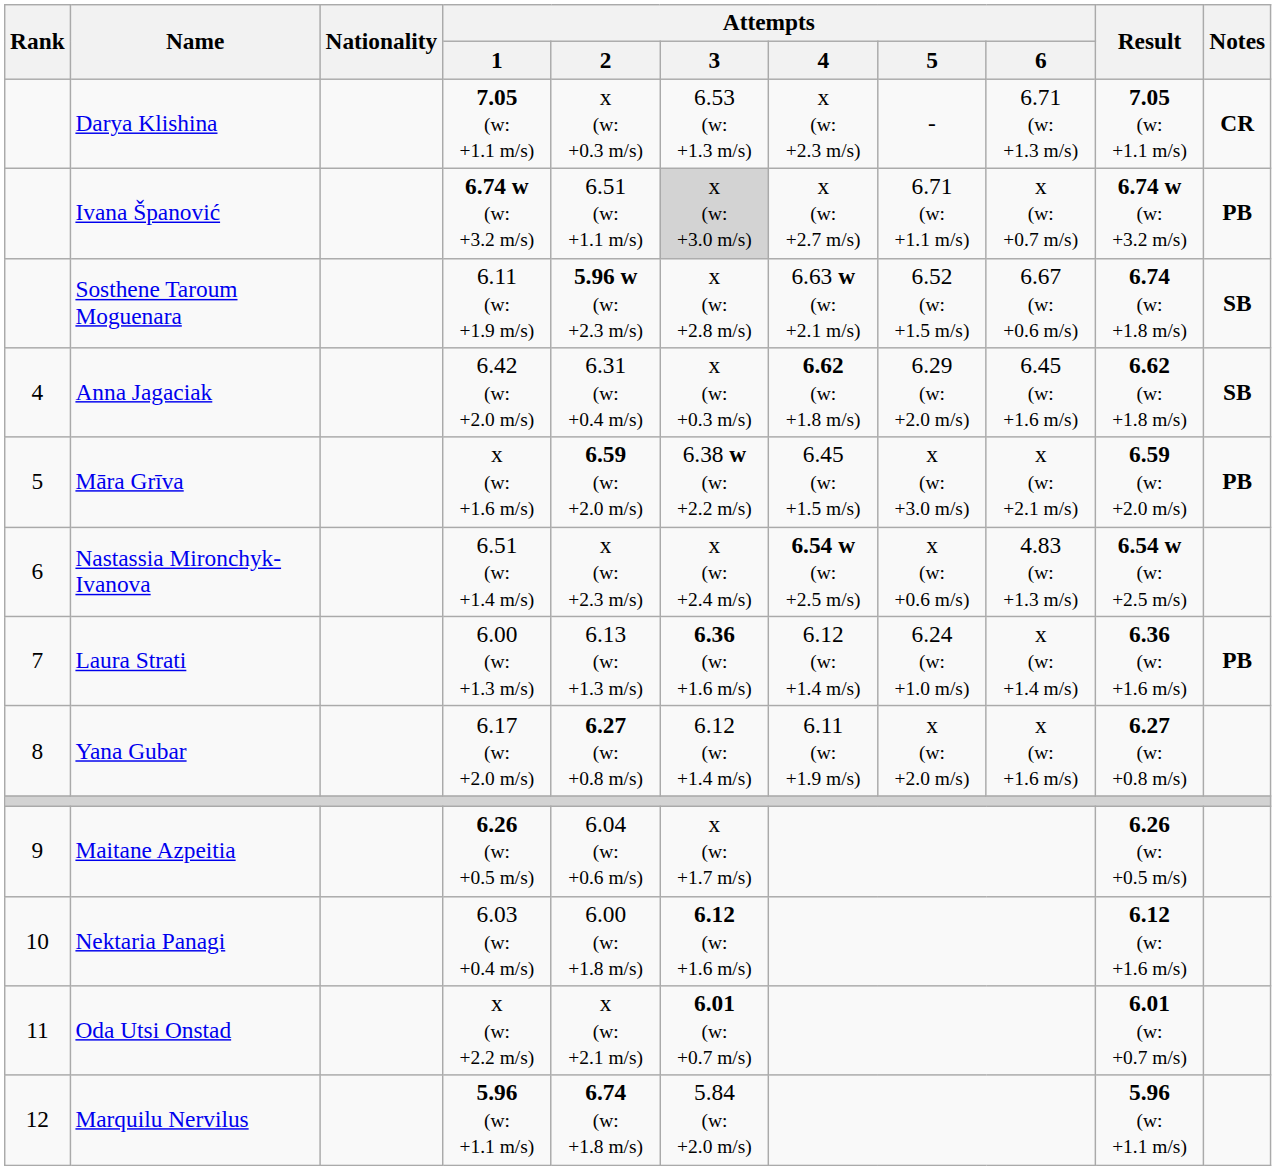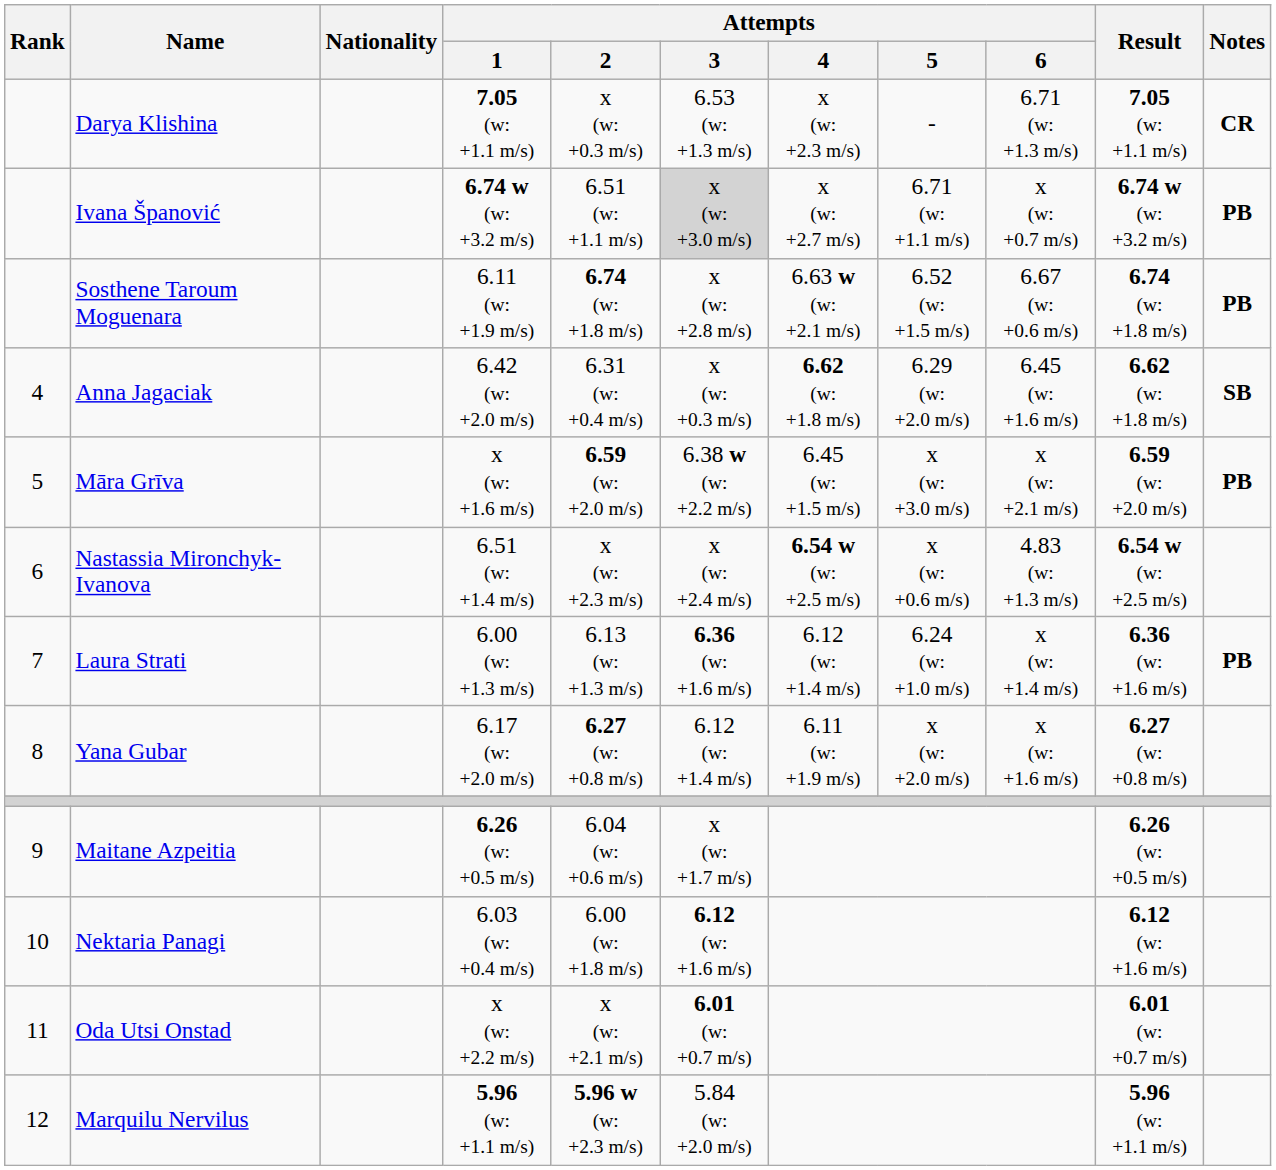 <table class="wikitable sortable" style="text-align:center">
 <tr>
 <th rowspan=2>Rank</th>
 <th rowspan=2>Name</th>
 <th rowspan=2>Nationality</th>
 <th colspan=6>Attempts</th>
 <th rowspan=2>Result</th>
 <th rowspan=2>Notes</th>
 </tr>
 <tr>
 <th>1</th>
 <th>2</th>
 <th>3</th>
 <th>4</th>
 <th>5</th>
 <th>6</th>
 </tr>
 <tr>
 <td></td>
 <td align=left><a href='#'>Darya Klishina</a></td>
 <td align=left></td>
 <td><strong>7.05</strong> <br><small>(w: +1.1 m/s)</small></td>
 <td>x <br><small>(w: +0.3 m/s)</small></td>
 <td>6.53 <br><small>(w: +1.3 m/s)</small></td>
 <td>x <br><small>(w: +2.3 m/s)</small></td>
 <td>-</td>
 <td>6.71 <br><small>(w: +1.3 m/s)</small></td>
 <td><strong>7.05</strong> <br><small>(w: +1.1 m/s)</small></td>
 <td><strong>CR</strong></td>
 </tr>
 <tr>
 <td></td>
 <td align=left><a href='#'>Ivana Španović</a></td>
 <td align=left></td>
 <td><strong>6.74</strong>  <strong>w</strong> <br><small>(w: +3.2 m/s)</small></td>
 <td>6.51 <br><small>(w: +1.1 m/s)</small></td>
 <td style="background: lightgrey;">x <br><small>(w: +3.0 m/s)</small></td>
 <td>x <br><small>(w: +2.7 m/s)</small></td>
 <td>6.71 <br><small>(w: +1.1 m/s)</small></td>
 <td>x <br><small>(w: +0.7 m/s)</small></td>
 <td><strong>6.74</strong>  <strong>w</strong> <br><small>(w: +3.2 m/s)</small></td>
 <td><strong>PB</strong></td>
 </tr>
 <tr>
 <td></td>
 <td align=left><a href='#'>Sosthene Taroum Moguenara</a></td>
 <td align=left></td>
 <td>6.11 <br><small>(w: +1.9 m/s)</small></td>
-<td><strong>5.96</strong>  <strong>w</strong> <br><small>(w: +2.3 m/s)</small></td>
+<td><strong>6.74</strong> <br><small>(w: +1.8 m/s)</small></td>
 <td>x <br><small>(w: +2.8 m/s)</small></td>
 <td>6.63  <strong>w</strong> <br><small>(w: +2.1 m/s)</small></td>
 <td>6.52 <br><small>(w: +1.5 m/s)</small></td>
 <td>6.67 <br><small>(w: +0.6 m/s)</small></td>
 <td><strong>6.74</strong> <br><small>(w: +1.8 m/s)</small></td>
-<td><strong>SB</strong></td>
+<td><strong>PB</strong></td>
 </tr>
 <tr>
 <td>4</td>
 <td align=left><a href='#'>Anna Jagaciak</a></td>
 <td align=left></td>
 <td>6.42 <br><small>(w: +2.0 m/s)</small></td>
 <td>6.31 <br><small>(w: +0.4 m/s)</small></td>
 <td>x <br><small>(w: +0.3 m/s)</small></td>
 <td><strong>6.62</strong> <br><small>(w: +1.8 m/s)</small></td>
 <td>6.29 <br><small>(w: +2.0 m/s)</small></td>
 <td>6.45 <br><small>(w: +1.6 m/s)</small></td>
 <td><strong>6.62</strong> <br><small>(w: +1.8 m/s)</small></td>
 <td><strong>SB</strong></td>
 </tr>
 <tr>
 <td>5</td>
 <td align=left><a href='#'>Māra Grīva</a></td>
 <td align=left></td>
 <td>x <br><small>(w: +1.6 m/s)</small></td>
 <td><strong>6.59</strong> <br><small>(w: +2.0 m/s)</small></td>
 <td>6.38  <strong>w</strong> <br><small>(w: +2.2 m/s)</small></td>
 <td>6.45 <br><small>(w: +1.5 m/s)</small></td>
 <td>x <br><small>(w: +3.0 m/s)</small></td>
 <td>x <br><small>(w: +2.1 m/s)</small></td>
 <td><strong>6.59</strong> <br><small>(w: +2.0 m/s)</small></td>
 <td><strong>PB</strong></td>
 </tr>
 <tr>
 <td>6</td>
 <td align=left><a href='#'>Nastassia Mironchyk-Ivanova</a></td>
 <td align=left></td>
 <td>6.51 <br><small>(w: +1.4 m/s)</small></td>
 <td>x <br><small>(w: +2.3 m/s)</small></td>
 <td>x <br><small>(w: +2.4 m/s)</small></td>
 <td><strong>6.54</strong>  <strong>w</strong> <br><small>(w: +2.5 m/s)</small></td>
 <td>x <br><small>(w: +0.6 m/s)</small></td>
 <td>4.83 <br><small>(w: +1.3 m/s)</small></td>
 <td><strong>6.54</strong>  <strong>w</strong> <br><small>(w: +2.5 m/s)</small></td>
 <td></td>
 </tr>
 <tr>
 <td>7</td>
 <td align=left><a href='#'>Laura Strati</a></td>
 <td align=left></td>
 <td>6.00 <br><small>(w: +1.3 m/s)</small></td>
 <td>6.13 <br><small>(w: +1.3 m/s)</small></td>
 <td><strong>6.36</strong> <br><small>(w: +1.6 m/s)</small></td>
 <td>6.12 <br><small>(w: +1.4 m/s)</small></td>
 <td>6.24 <br><small>(w: +1.0 m/s)</small></td>
 <td>x <br><small>(w: +1.4 m/s)</small></td>
 <td><strong>6.36</strong> <br><small>(w: +1.6 m/s)</small></td>
 <td><strong>PB</strong></td>
 </tr>
 <tr>
 <td>8</td>
 <td align=left><a href='#'>Yana Gubar</a></td>
 <td align=left></td>
 <td>6.17 <br><small>(w: +2.0 m/s)</small></td>
 <td><strong>6.27</strong> <br><small>(w: +0.8 m/s)</small></td>
 <td>6.12 <br><small>(w: +1.4 m/s)</small></td>
 <td>6.11 <br><small>(w: +1.9 m/s)</small></td>
 <td>x <br><small>(w: +2.0 m/s)</small></td>
 <td>x <br><small>(w: +1.6 m/s)</small></td>
 <td><strong>6.27</strong> <br><small>(w: +0.8 m/s)</small></td>
 <td></td>
 </tr>
 <tr>
 <td colspan=11 bgcolor=lightgray></td>
 </tr>
 <tr>
 <td>9</td>
 <td align=left><a href='#'>Maitane Azpeitia</a></td>
 <td align=left></td>
 <td><strong>6.26</strong> <br><small>(w: +0.5 m/s)</small></td>
 <td>6.04 <br><small>(w: +0.6 m/s)</small></td>
 <td>x <br><small>(w: +1.7 m/s)</small></td>
 <td colspan=3></td>
 <td><strong>6.26</strong> <br><small>(w: +0.5 m/s)</small></td>
 <td></td>
 </tr>
 <tr>
 <td>10</td>
 <td align=left><a href='#'>Nektaria Panagi</a></td>
 <td align=left></td>
 <td>6.03 <br><small>(w: +0.4 m/s)</small></td>
 <td>6.00 <br><small>(w: +1.8 m/s)</small></td>
 <td><strong>6.12</strong> <br><small>(w: +1.6 m/s)</small></td>
 <td colspan=3></td>
 <td><strong>6.12</strong> <br><small>(w: +1.6 m/s)</small></td>
 <td></td>
 </tr>
 <tr>
 <td>11</td>
 <td align=left><a href='#'>Oda Utsi Onstad</a></td>
 <td align=left></td>
 <td>x <br><small>(w: +2.2 m/s)</small></td>
 <td>x <br><small>(w: +2.1 m/s)</small></td>
 <td><strong>6.01</strong> <br><small>(w: +0.7 m/s)</small></td>
 <td colspan=3></td>
 <td><strong>6.01</strong> <br><small>(w: +0.7 m/s)</small></td>
 <td></td>
 </tr>
 <tr>
 <td>12</td>
 <td align=left><a href='#'>Marquilu Nervilus</a></td>
 <td align=left></td>
 <td><strong>5.96</strong> <br><small>(w: +1.1 m/s)</small></td>
-<td><strong>6.74</strong> <br><small>(w: +1.8 m/s)</small></td>
+<td><strong>5.96</strong>  <strong>w</strong> <br><small>(w: +2.3 m/s)</small></td>
 <td>5.84 <br><small>(w: +2.0 m/s)</small></td>
 <td colspan=3></td>
 <td><strong>5.96</strong> <br><small>(w: +1.1 m/s)</small></td>
 <td></td>
 </tr>
 </table>
